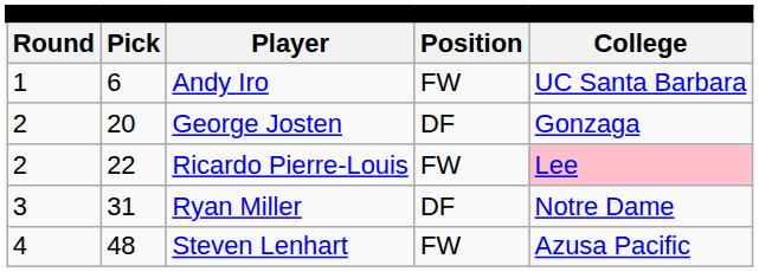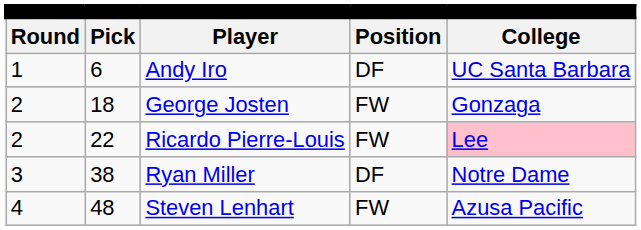 <table class="wikitable sortable" style="text-align:center; font-size:90%; text-align:left;">
 <tr style="border-spacing: 2px; border: 2px solid black;">
 <td colspan="7" bgcolor="#000000" color="#000000" border="#FED000" align="center"><strong></strong></td>
 </tr>
 <tr>
 <th><strong>Round</strong></th>
 <th><strong>Pick</strong></th>
 <th><strong>Player</strong></th>
 <th><strong>Position</strong></th>
 <th><strong>College</strong></th>
 </tr>
 <tr>
 <td>1</td>
 <td>6</td>
 <td> <a href='#'>Andy Iro</a></td>
-<td>FW</td>
+<td>DF</td>
 <td><a href='#'>UC Santa Barbara</a></td>
 </tr>
 <tr>
 <td>2</td>
-<td>20</td>
+<td>18</td>
 <td> <a href='#'>George Josten</a></td>
-<td>DF</td>
+<td>FW</td>
 <td><a href='#'>Gonzaga</a></td>
 </tr>
 <tr>
 <td>2</td>
 <td>22</td>
 <td> <a href='#'>Ricardo Pierre-Louis</a></td>
 <td>FW</td>
 <td style="background: pink;"><a href='#'>Lee</a></td>
 </tr>
 <tr>
 <td>3</td>
-<td>31</td>
+<td>38</td>
 <td> <a href='#'>Ryan Miller</a></td>
 <td>DF</td>
 <td><a href='#'>Notre Dame</a></td>
 </tr>
 <tr>
 <td>4</td>
 <td>48</td>
 <td> <a href='#'>Steven Lenhart</a></td>
 <td>FW</td>
 <td><a href='#'>Azusa Pacific</a></td>
 </tr>
 </table>
